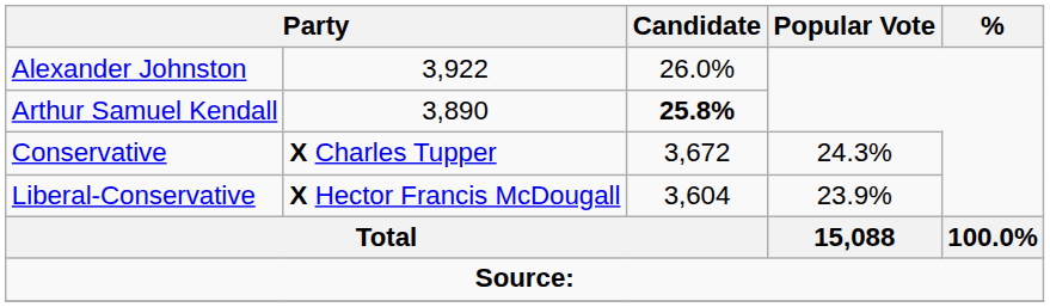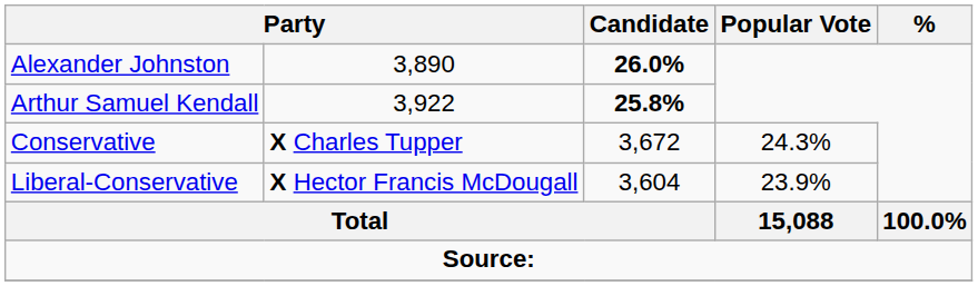 <table class="wikitable">
 <tr>
 <th colspan="2">Party</th>
 <th>Candidate</th>
 <th>Popular Vote</th>
 <th>%</th>
 </tr>
 <tr>
 <td> <a href='#'>Alexander Johnston</a></td>
-<td align=center>3,922</td>
-<td align=center>26.0%</td>
+<td align=center>3,890</td>
+<td align=center><strong>26.0%</strong></td>
 </tr>
 <tr>
 <td> <a href='#'>Arthur Samuel Kendall</a></td>
-<td align=center>3,890</td>
+<td align=center>3,922</td>
 <td align=center><strong>25.8%</strong></td>
 </tr>
 <tr>
 <td><a href='#'>Conservative</a></td>
 <td><strong>X</strong> <a href='#'>Charles Tupper</a></td>
 <td align=center>3,672</td>
 <td align=center>24.3%</td>
 </tr>
 <tr>
 <td><a href='#'>Liberal-Conservative</a></td>
 <td><strong>X</strong> <a href='#'>Hector Francis McDougall</a></td>
 <td align=center>3,604</td>
 <td align=center>23.9%</td>
 </tr>
 <tr>
 <th colspan=3 align=center>Total</th>
 <th align=right>15,088</th>
 <th align=right>100.0%</th>
 </tr>
 <tr>
 <td align="center" colspan=5><strong>Source:</strong> </td>
 </tr>
 <tr>
 </tr>
 </table>
